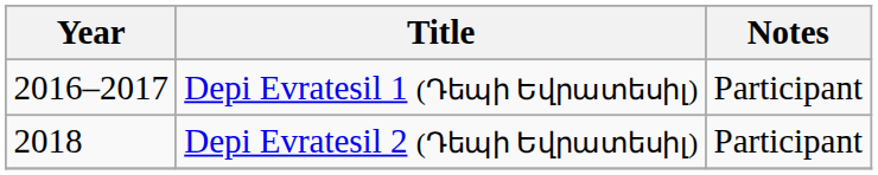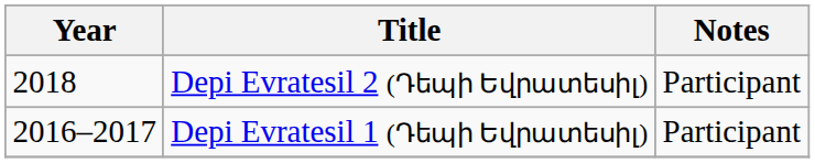 <table class="wikitable sortable">
 <tr>
 <th>Year</th>
 <th>Title</th>
 <th class="unsortable">Notes</th>
 </tr>
 <tr>
+<td>2018</td>
+<td><a href='#'>Depi Evratesil 2</a> <small> (Դեպի Եվրատեսիլ)</small></td>
+<td>Participant</td>
+</tr>
+<tr>
 <td>2016–2017</td>
 <td><a href='#'>Depi Evratesil 1</a> <small> (Դեպի Եվրատեսիլ)</small></td>
 <td>Participant</td>
 </tr>
 <tr>
-<td>2018</td>
-<td><a href='#'>Depi Evratesil 2</a> <small> (Դեպի Եվրատեսիլ)</small></td>
-<td>Participant</td>
-</tr>
-<tr>
 </tr>
 </table>
